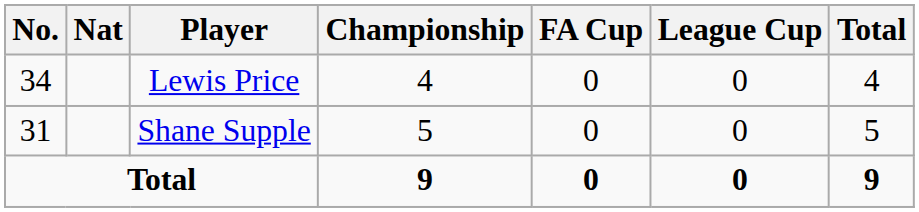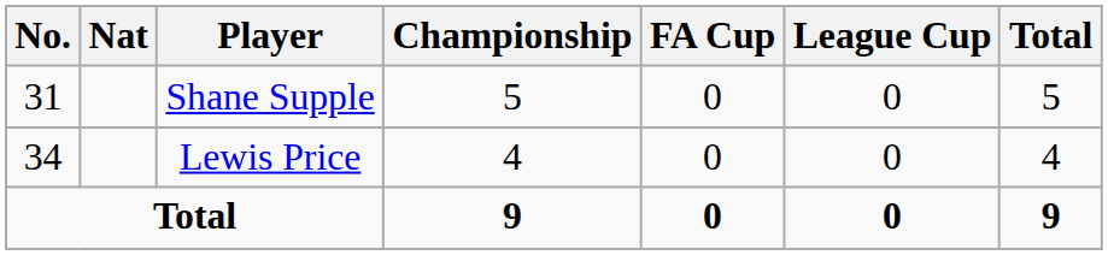 <table class="wikitable" style="text-align:center">
 <tr>
 <th width=0%>No.</th>
 <th width=0%>Nat</th>
 <th width=0%>Player</th>
 <th width=0%>Championship</th>
 <th width=0%>FA Cup</th>
 <th width=0%>League Cup</th>
 <th width=0%>Total</th>
 </tr>
 <tr>
+<td>31</td>
+<td></td>
+<td><a href='#'>Shane Supple</a></td>
+<td>5</td>
+<td>0</td>
+<td>0</td>
+<td>5</td>
+</tr>
+<tr>
 <td>34</td>
 <td></td>
 <td><a href='#'>Lewis Price</a></td>
 <td>4</td>
 <td>0</td>
 <td>0</td>
 <td>4</td>
 </tr>
 <tr>
-<td>31</td>
-<td></td>
-<td><a href='#'>Shane Supple</a></td>
-<td>5</td>
-<td>0</td>
-<td>0</td>
-<td>5</td>
-</tr>
-<tr>
 <td colspan=3><strong>Total</strong></td>
 <td><strong>9</strong></td>
 <td><strong>0</strong></td>
 <td><strong>0</strong></td>
 <td><strong>9</strong></td>
 </tr>
 </table>
